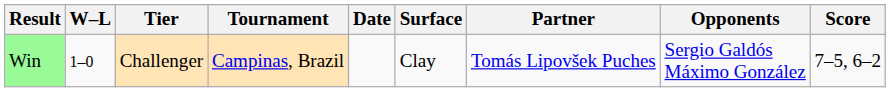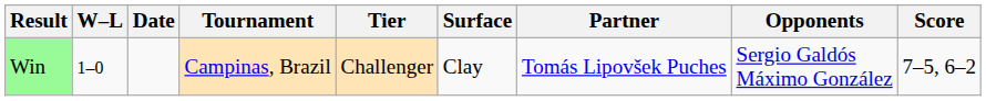 <table class="wikitable">
 <tr>
 <th>Result</th>
 <th class="unsortable">W–L</th>
+<th>Date</th>
+<th>Tournament</th>
 <th>Tier</th>
-<th>Tournament</th>
-<th>Date</th>
 <th>Surface</th>
 <th>Partner</th>
 <th>Opponents</th>
 <th class="unsortable">Score</th>
 </tr>
 <tr>
 <td bgcolor=98FB98>Win</td>
 <td><small>1–0</small></td>
+<td><a href='#'></a></td>
+<td style="background:moccasin;"><a href='#'>Campinas</a>, Brazil</td>
 <td style="background:moccasin;">Challenger</td>
-<td style="background:moccasin;"><a href='#'>Campinas</a>, Brazil</td>
-<td><a href='#'></a></td>
 <td>Clay</td>
 <td> <a href='#'>Tomás Lipovšek Puches</a></td>
 <td> <a href='#'>Sergio Galdós</a><br> <a href='#'>Máximo González</a></td>
 <td>7–5, 6–2</td>
 </tr>
 </table>
